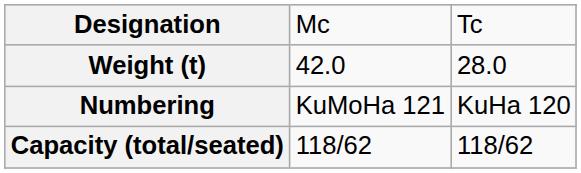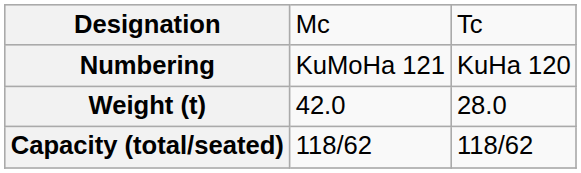 <table class="wikitable">
 <tr>
 <th>Designation</th>
 <td>Mc</td>
 <td>Tc</td>
 </tr>
 <tr>
+<th>Numbering</th>
+<td>KuMoHa 121</td>
+<td>KuHa 120</td>
+</tr>
+<tr>
 <th>Weight (t)</th>
 <td>42.0</td>
 <td>28.0</td>
-</tr>
-<tr>
-<th>Numbering</th>
-<td>KuMoHa 121</td>
-<td>KuHa 120</td>
 </tr>
 <tr>
 <th>Capacity (total/seated)</th>
 <td>118/62</td>
 <td>118/62</td>
 </tr>
 </table>
